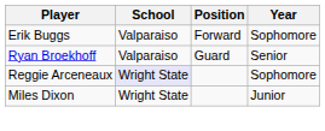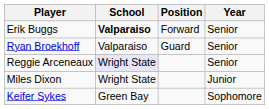 <table class="wikitable" border="1">
 <tr>
 <th>Player</th>
 <th>School</th>
 <th>Position</th>
 <th>Year</th>
 </tr>
 <tr>
 <td>Erik Buggs</td>
-<td>Valparaiso</td>
+<td><strong>Valparaiso</strong></td>
 <td>Forward</td>
-<td>Sophomore</td>
+<td>Senior</td>
 </tr>
 <tr>
 <td><a href='#'>Ryan Broekhoff</a></td>
 <td>Valparaiso</td>
 <td>Guard</td>
 <td>Senior</td>
 </tr>
 <tr>
 <td>Reggie Arceneaux</td>
 <td style="background: lavender;">Wright State</td>
 <td></td>
-<td>Sophomore</td>
+<td>Senior</td>
 </tr>
 <tr>
 <td>Miles Dixon</td>
 <td>Wright State</td>
 <td></td>
 <td>Junior</td>
 </tr>
+<tr>
+<td><a href='#'>Keifer Sykes</a></td>
+<td>Green Bay</td>
+<td></td>
+<td>Sophomore</td>
+</tr>
 </table>
